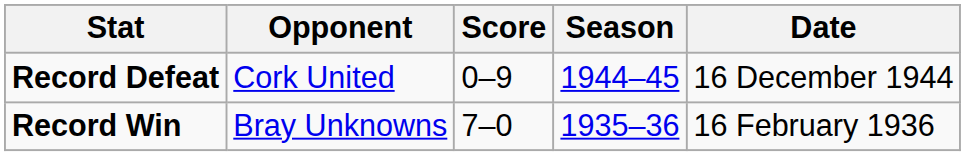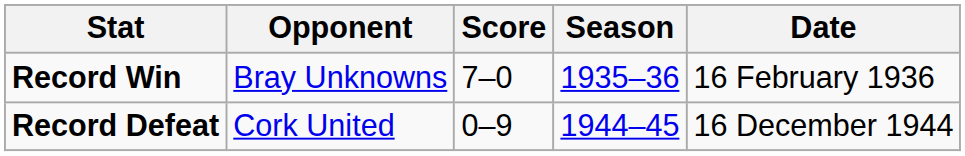 <table class="wikitable">
 <tr>
 <th>Stat</th>
 <th>Opponent</th>
 <th>Score</th>
 <th>Season</th>
 <th>Date</th>
 </tr>
 <tr>
+<td><strong>Record Win</strong></td>
+<td><a href='#'>Bray Unknowns</a></td>
+<td>7–0</td>
+<td><a href='#'>1935–36</a></td>
+<td>16 February 1936</td>
+</tr>
+<tr>
 <td><strong>Record Defeat</strong></td>
 <td><a href='#'>Cork United</a></td>
 <td>0–9</td>
 <td><a href='#'>1944–45</a></td>
 <td>16 December 1944</td>
 </tr>
-<tr>
-<td><strong>Record Win</strong></td>
-<td><a href='#'>Bray Unknowns</a></td>
-<td>7–0</td>
-<td><a href='#'>1935–36</a></td>
-<td>16 February 1936</td>
-</tr>
 </table>
